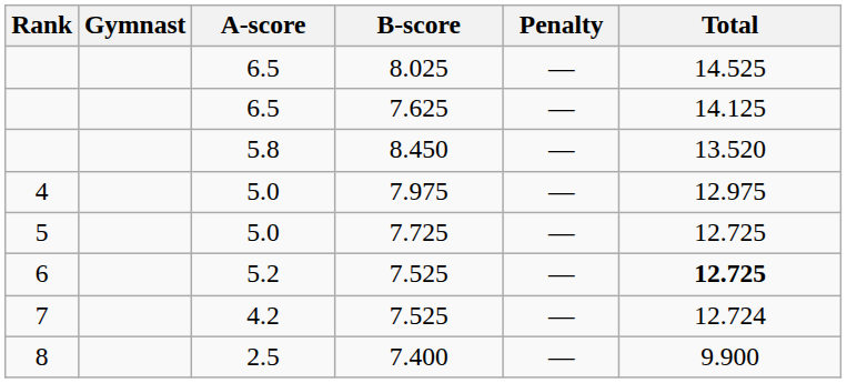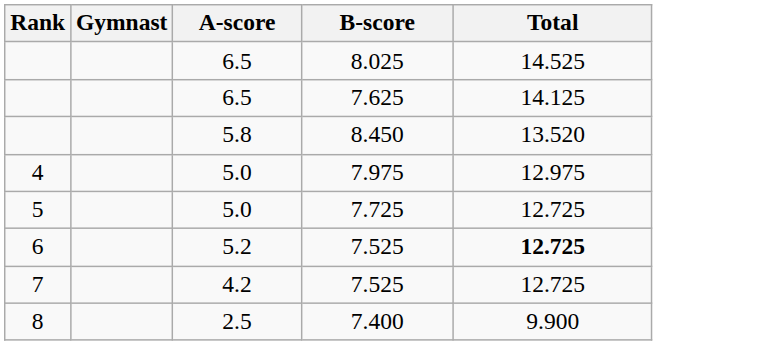 <table class="wikitable" style="text-align:center">
 <tr>
 <th>Rank</th>
 <th>Gymnast</th>
 <th style="width:5em">A-score</th>
 <th style="width:6em">B-score</th>
-<th style="width:4em">Penalty</th>
 <th style="width:8em">Total</th>
 </tr>
 <tr>
 <td></td>
 <td align=left></td>
 <td>6.5</td>
 <td>8.025</td>
-<td>—</td>
 <td>14.525</td>
 </tr>
 <tr>
 <td></td>
 <td align=left></td>
 <td>6.5</td>
 <td>7.625</td>
-<td>—</td>
 <td>14.125</td>
 </tr>
 <tr>
 <td></td>
 <td align=left></td>
 <td>5.8</td>
 <td>8.450</td>
-<td>—</td>
 <td>13.520</td>
 </tr>
 <tr>
 <td>4</td>
 <td align=left></td>
 <td>5.0</td>
 <td>7.975</td>
-<td>—</td>
 <td>12.975</td>
 </tr>
 <tr>
 <td>5</td>
 <td align=left></td>
 <td>5.0</td>
 <td>7.725</td>
-<td>—</td>
 <td>12.725</td>
 </tr>
 <tr>
 <td>6</td>
 <td align=left></td>
 <td>5.2</td>
 <td>7.525</td>
-<td>—</td>
 <td><strong>12.725</strong></td>
 </tr>
 <tr>
 <td>7</td>
 <td align=left></td>
 <td>4.2</td>
 <td>7.525</td>
-<td>—</td>
-<td>12.724</td>
+<td>12.725</td>
 </tr>
 <tr>
 <td>8</td>
 <td align=left></td>
 <td>2.5</td>
 <td>7.400</td>
-<td>—</td>
 <td>9.900</td>
 </tr>
 </table>
